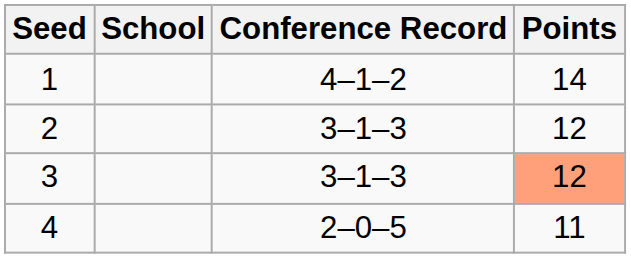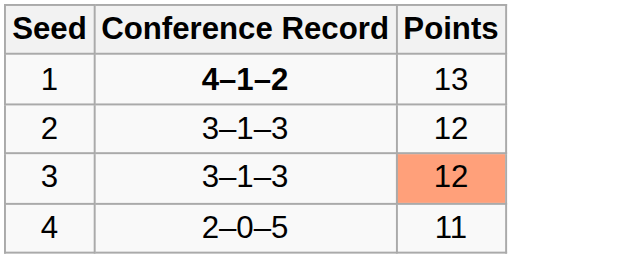 <table class="wikitable" style="text-align:center">
 <tr>
 <th>Seed</th>
-<th>School</th>
 <th>Conference Record</th>
 <th>Points</th>
 </tr>
 <tr>
 <td>1</td>
-<td></td>
-<td>4–1–2</td>
-<td>14</td>
+<td><strong>4–1–2</strong></td>
+<td>13</td>
 </tr>
 <tr>
 <td>2</td>
-<td></td>
 <td>3–1–3</td>
 <td>12</td>
 </tr>
 <tr>
 <td>3</td>
-<td></td>
 <td>3–1–3</td>
 <td style="background: lightsalmon;">12</td>
 </tr>
 <tr>
 <td>4</td>
-<td></td>
 <td>2–0–5</td>
 <td>11</td>
 </tr>
 </table>
